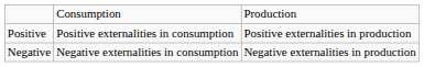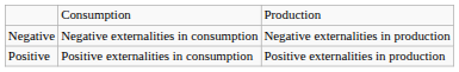 <table class="wikitable">
 <tr>
 <td></td>
 <td>Consumption</td>
 <td>Production</td>
 </tr>
 <tr>
+<td>Negative</td>
+<td>Negative externalities in consumption</td>
+<td>Negative externalities in production</td>
+</tr>
+<tr>
 <td>Positive</td>
 <td>Positive externalities in consumption</td>
 <td>Positive externalities in production</td>
 </tr>
-<tr>
-<td>Negative</td>
-<td>Negative externalities in consumption</td>
-<td>Negative externalities in production</td>
-</tr>
 </table>
